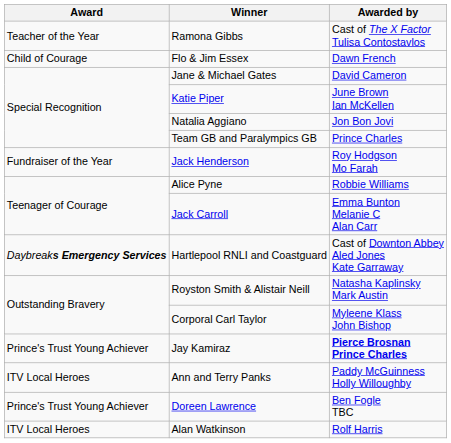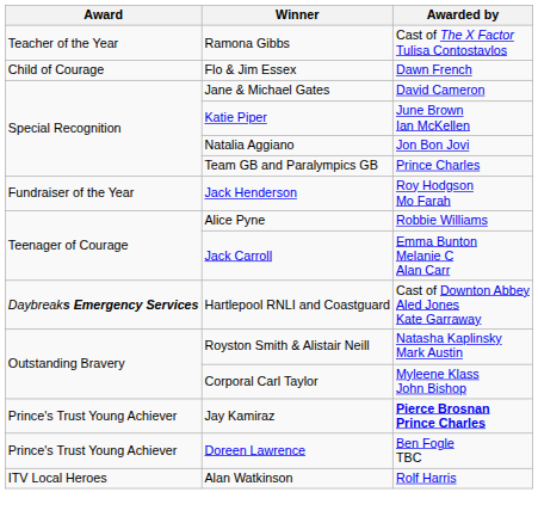 <table class="wikitable sortable">
 <tr>
 <th>Award</th>
 <th>Winner</th>
 <th>Awarded by</th>
 </tr>
 <tr>
 <td>Teacher of the Year</td>
 <td>Ramona Gibbs</td>
 <td>Cast of <em><a href='#'>The X Factor</a></em><br><a href='#'>Tulisa Contostavlos</a></td>
 </tr>
 <tr>
 <td>Child of Courage</td>
 <td>Flo & Jim Essex</td>
 <td><a href='#'>Dawn French</a></td>
 </tr>
 <tr>
 <td rowspan=4>Special Recognition</td>
 <td>Jane & Michael Gates</td>
 <td><a href='#'>David Cameron</a></td>
 </tr>
 <tr>
 <td><a href='#'>Katie Piper</a></td>
 <td><a href='#'>June Brown</a><br><a href='#'>Ian McKellen</a></td>
 </tr>
 <tr>
 <td>Natalia Aggiano</td>
 <td><a href='#'>Jon Bon Jovi</a></td>
 </tr>
 <tr>
 <td>Team GB and Paralympics GB</td>
 <td><a href='#'>Prince Charles</a></td>
 </tr>
 <tr>
 <td>Fundraiser of the Year</td>
 <td><a href='#'>Jack Henderson</a></td>
 <td><a href='#'>Roy Hodgson</a><br><a href='#'>Mo Farah</a></td>
 </tr>
 <tr>
 <td rowspan=2>Teenager of Courage</td>
 <td>Alice Pyne</td>
 <td><a href='#'>Robbie Williams</a></td>
 </tr>
 <tr>
 <td><a href='#'>Jack Carroll</a></td>
 <td><a href='#'>Emma Bunton</a><br><a href='#'>Melanie C</a><br><a href='#'>Alan Carr</a></td>
 </tr>
 <tr>
 <td><em>Daybreak<strong>s Emergency Services</td>
 <td>Hartlepool RNLI and Coastguard</td>
 <td>Cast of <a href='#'>Downton Abbey</a><br><a href='#'>Aled Jones</a><br><a href='#'>Kate Garraway</a></td>
 </tr>
 <tr>
 <td rowspan=2>Outstanding Bravery</td>
 <td>Royston Smith & Alistair Neill</td>
 <td><a href='#'>Natasha Kaplinsky</a><br><a href='#'>Mark Austin</a></td>
 </tr>
 <tr>
 <td>Corporal Carl Taylor</td>
 <td><a href='#'>Myleene Klass</a><br><a href='#'>John Bishop</a></td>
 </tr>
 <tr>
 <td>Prince's Trust Young Achiever</td>
 <td>Jay Kamiraz</td>
 <td><strong><a href='#'>Pierce Brosnan</a><br><a href='#'>Prince Charles</a></strong></td>
 </tr>
 <tr>
-<td>ITV Local Heroes</td>
-<td>Ann and Terry Panks</td>
-<td><a href='#'>Paddy McGuinness</a><br><a href='#'>Holly Willoughby</a></td>
-</tr>
-<tr>
 <td>Prince's Trust Young Achiever</td>
 <td><a href='#'>Doreen Lawrence</a></td>
 <td><a href='#'>Ben Fogle</a><br>TBC</td>
 </tr>
 <tr>
 <td>ITV Local Heroes</td>
 <td>Alan Watkinson</td>
 <td><a href='#'>Rolf Harris</a></td>
 </tr>
 </table>
